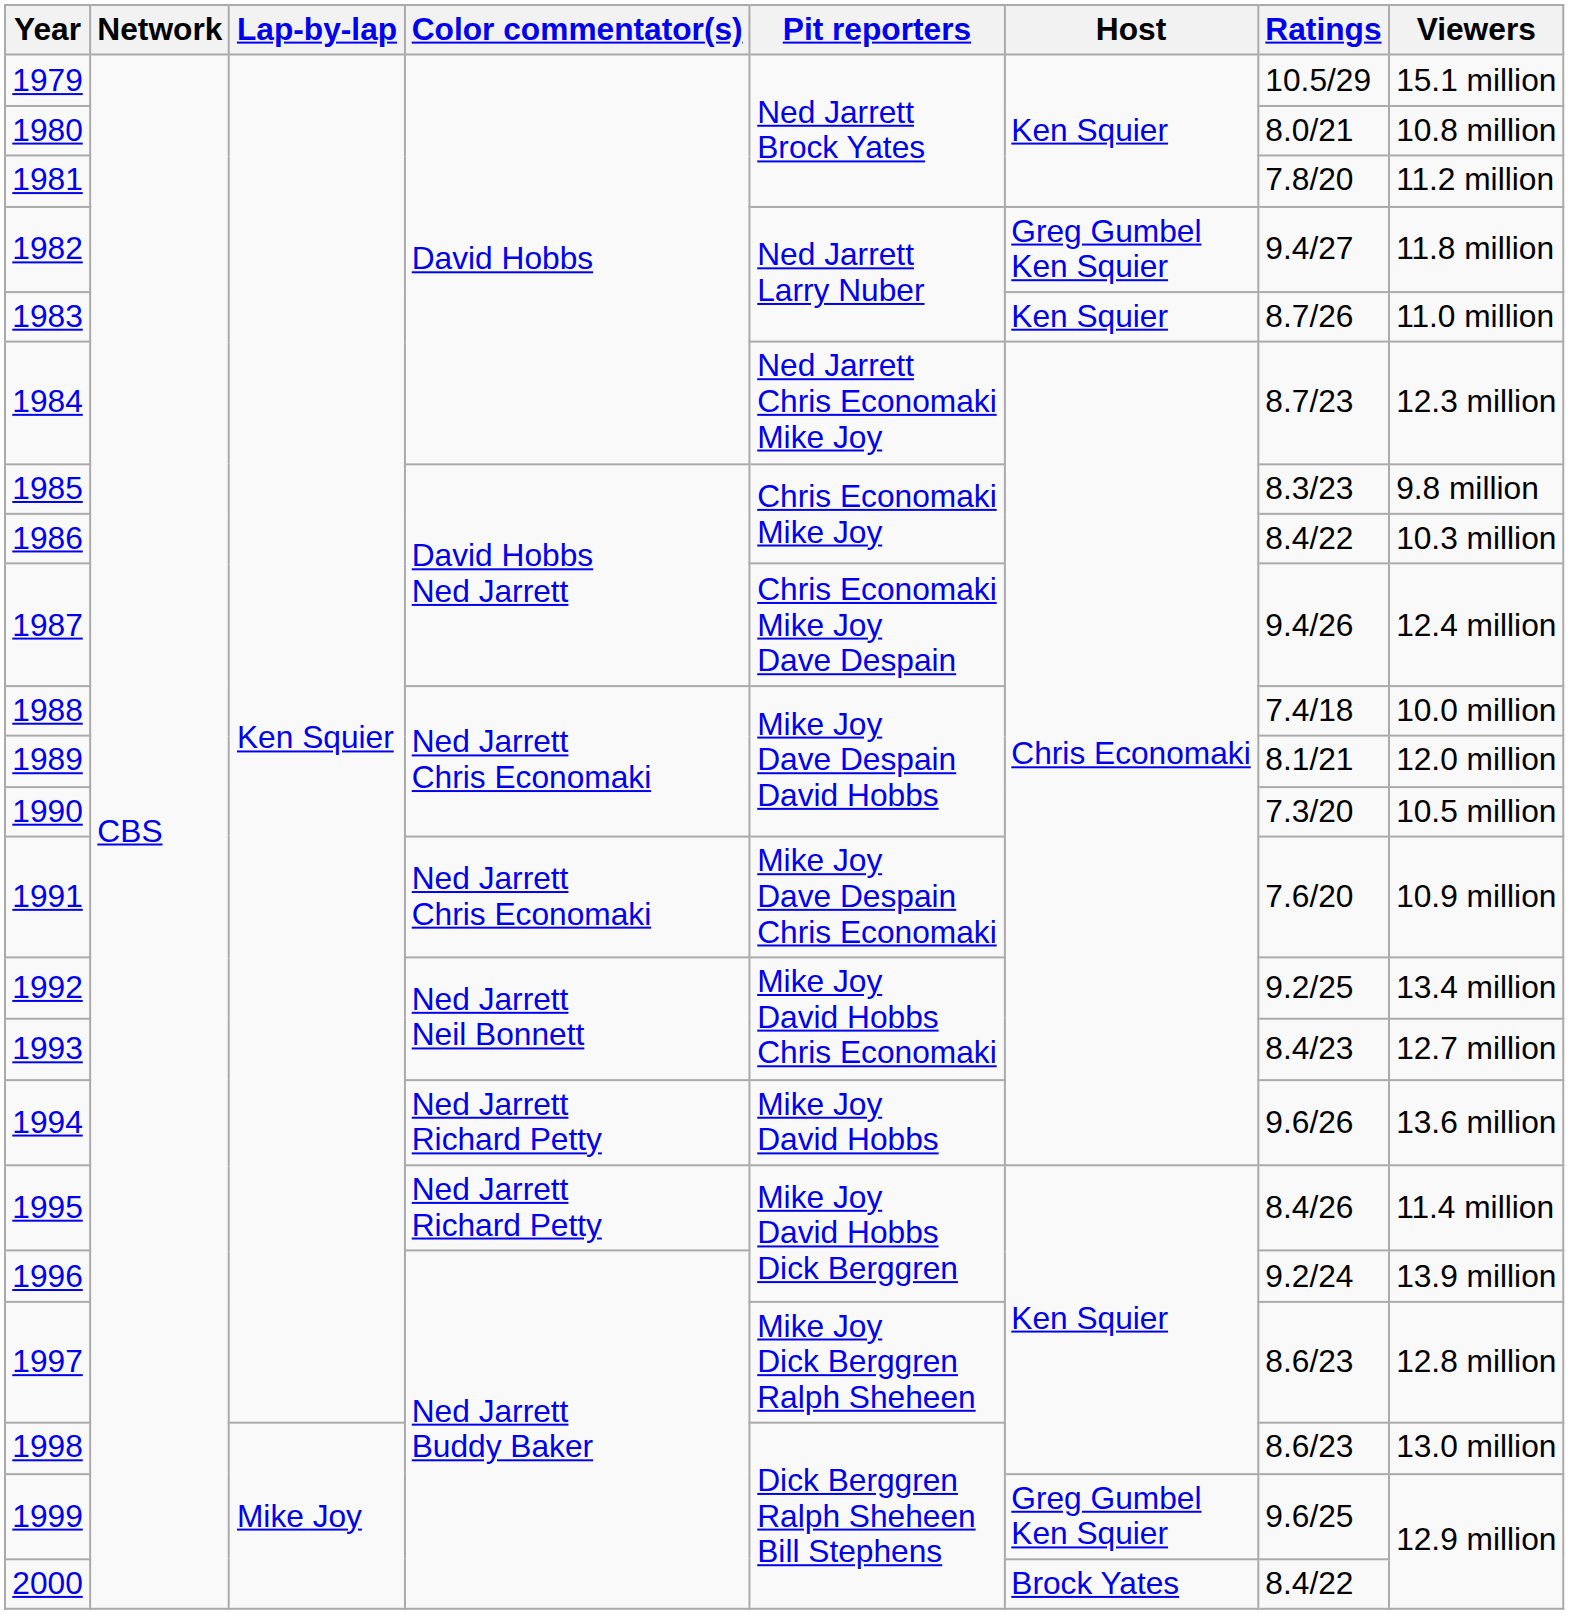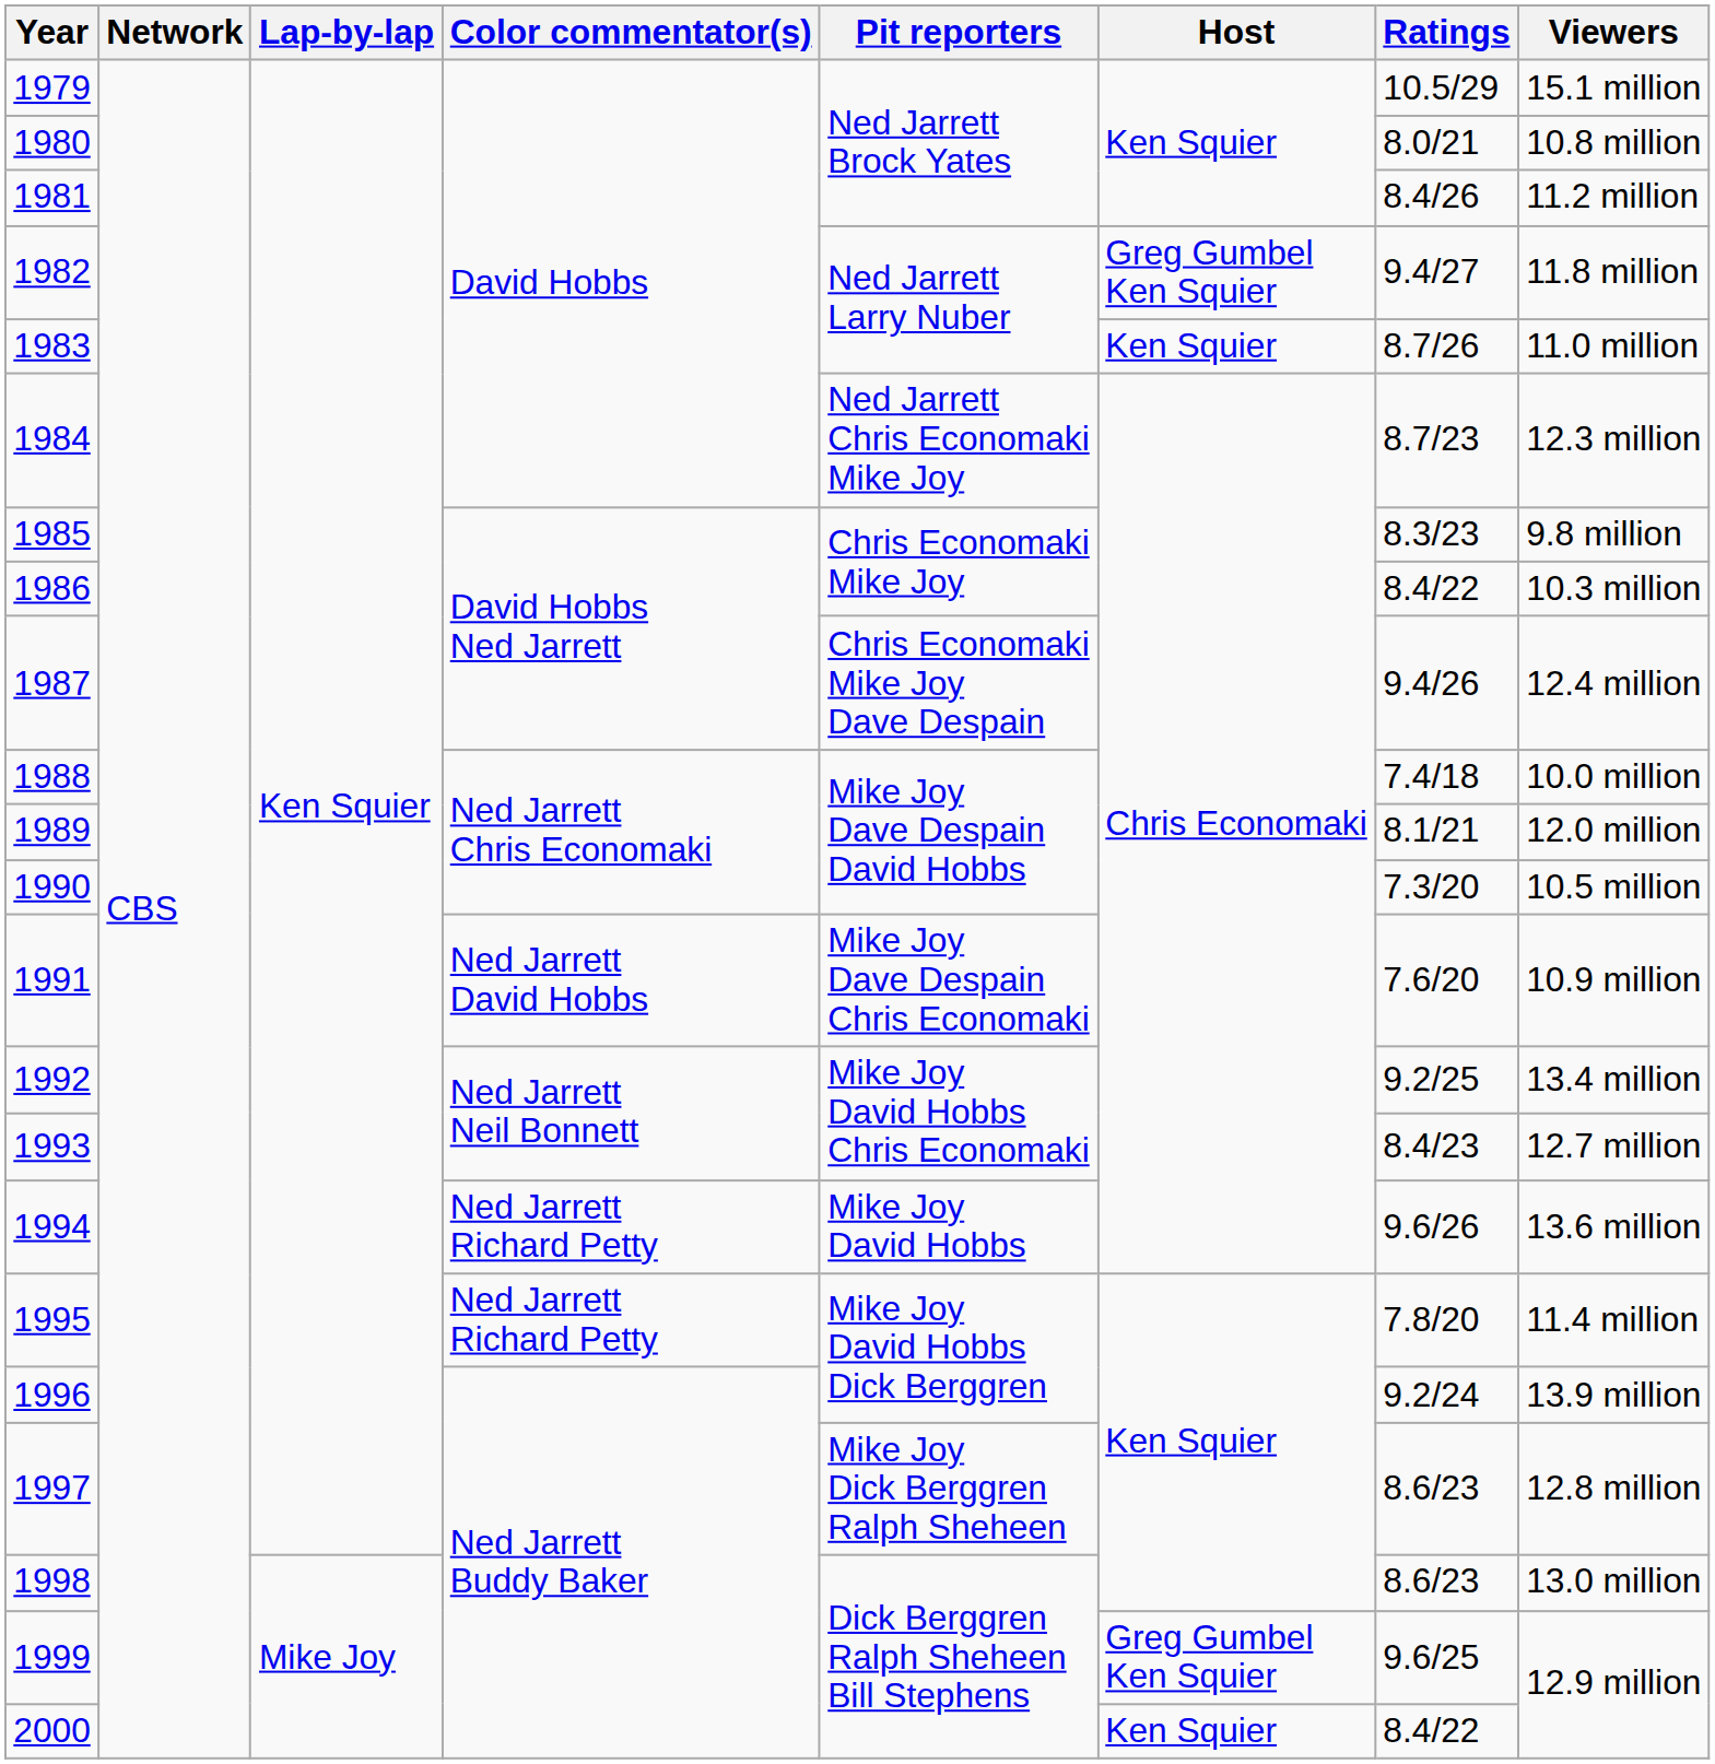 <table class="wikitable">
 <tr>
 <th>Year</th>
 <th>Network</th>
 <th><a href='#'>Lap-by-lap</a></th>
 <th><a href='#'>Color commentator(s)</a></th>
 <th><a href='#'>Pit reporters</a></th>
 <th>Host</th>
 <th><a href='#'>Ratings</a></th>
 <th>Viewers</th>
 </tr>
 <tr>
 <td><a href='#'>1979</a></td>
 <td rowspan=22><a href='#'>CBS</a></td>
 <td rowspan=19><a href='#'>Ken Squier</a></td>
 <td rowspan=6><a href='#'>David Hobbs</a></td>
 <td rowspan=3><a href='#'>Ned Jarrett</a><br><a href='#'>Brock Yates</a></td>
 <td rowspan=3><a href='#'>Ken Squier</a></td>
 <td>10.5/29</td>
 <td>15.1 million</td>
 </tr>
 <tr>
 <td><a href='#'>1980</a></td>
 <td>8.0/21</td>
 <td>10.8 million</td>
 </tr>
 <tr>
 <td><a href='#'>1981</a></td>
-<td>7.8/20</td>
+<td>8.4/26</td>
 <td>11.2 million</td>
 </tr>
 <tr>
 <td><a href='#'>1982</a></td>
 <td rowspan=2><a href='#'>Ned Jarrett</a><br><a href='#'>Larry Nuber</a></td>
 <td><a href='#'>Greg Gumbel</a><br><a href='#'>Ken Squier</a></td>
 <td>9.4/27</td>
 <td>11.8 million</td>
 </tr>
 <tr>
 <td><a href='#'>1983</a></td>
 <td><a href='#'>Ken Squier</a></td>
 <td>8.7/26</td>
 <td>11.0 million</td>
 </tr>
 <tr>
 <td><a href='#'>1984</a></td>
 <td><a href='#'>Ned Jarrett</a><br><a href='#'>Chris Economaki</a><br><a href='#'>Mike Joy</a></td>
 <td rowspan=11><a href='#'>Chris Economaki</a></td>
 <td>8.7/23</td>
 <td>12.3 million</td>
 </tr>
 <tr>
 <td><a href='#'>1985</a></td>
 <td rowspan=3><a href='#'>David Hobbs</a><br><a href='#'>Ned Jarrett</a></td>
 <td rowspan=2><a href='#'>Chris Economaki</a><br><a href='#'>Mike Joy</a></td>
 <td>8.3/23</td>
 <td>9.8 million</td>
 </tr>
 <tr>
 <td><a href='#'>1986</a></td>
 <td>8.4/22</td>
 <td>10.3 million</td>
 </tr>
 <tr>
 <td><a href='#'>1987</a></td>
 <td><a href='#'>Chris Economaki</a><br><a href='#'>Mike Joy</a><br><a href='#'>Dave Despain</a></td>
 <td>9.4/26</td>
 <td>12.4 million</td>
 </tr>
 <tr>
 <td><a href='#'>1988</a></td>
 <td rowspan=3><a href='#'>Ned Jarrett</a><br><a href='#'>Chris Economaki</a></td>
 <td rowspan=3><a href='#'>Mike Joy</a><br><a href='#'>Dave Despain</a><br><a href='#'>David Hobbs</a></td>
 <td>7.4/18</td>
 <td>10.0 million</td>
 </tr>
 <tr>
 <td><a href='#'>1989</a></td>
 <td>8.1/21</td>
 <td>12.0 million</td>
 </tr>
 <tr>
 <td><a href='#'>1990</a></td>
 <td>7.3/20</td>
 <td>10.5 million</td>
 </tr>
 <tr>
 <td><a href='#'>1991</a></td>
-<td><a href='#'>Ned Jarrett</a><br><a href='#'>Chris Economaki</a></td>
+<td><a href='#'>Ned Jarrett</a><br><a href='#'>David Hobbs</a></td>
 <td><a href='#'>Mike Joy</a><br><a href='#'>Dave Despain</a><br><a href='#'>Chris Economaki</a></td>
 <td>7.6/20</td>
 <td>10.9 million</td>
 </tr>
 <tr>
 <td><a href='#'>1992</a></td>
 <td rowspan=2><a href='#'>Ned Jarrett</a><br><a href='#'>Neil Bonnett</a></td>
 <td rowspan=2><a href='#'>Mike Joy</a><br><a href='#'>David Hobbs</a><br><a href='#'>Chris Economaki</a></td>
 <td>9.2/25</td>
 <td>13.4 million</td>
 </tr>
 <tr>
 <td><a href='#'>1993</a></td>
 <td>8.4/23</td>
 <td>12.7 million</td>
 </tr>
 <tr>
 <td><a href='#'>1994</a></td>
 <td><a href='#'>Ned Jarrett</a><br><a href='#'>Richard Petty</a></td>
 <td><a href='#'>Mike Joy</a><br><a href='#'>David Hobbs</a></td>
 <td>9.6/26</td>
 <td>13.6 million</td>
 </tr>
 <tr>
 <td><a href='#'>1995</a></td>
 <td><a href='#'>Ned Jarrett</a><br><a href='#'>Richard Petty</a></td>
 <td rowspan=2><a href='#'>Mike Joy</a><br><a href='#'>David Hobbs</a><br><a href='#'>Dick Berggren</a></td>
 <td rowspan=4><a href='#'>Ken Squier</a></td>
-<td>8.4/26</td>
+<td>7.8/20</td>
 <td>11.4 million</td>
 </tr>
 <tr>
 <td><a href='#'>1996</a></td>
 <td rowspan=6><a href='#'>Ned Jarrett</a><br><a href='#'>Buddy Baker</a></td>
 <td>9.2/24</td>
 <td>13.9 million</td>
 </tr>
 <tr>
 <td><a href='#'>1997</a></td>
 <td><a href='#'>Mike Joy</a><br><a href='#'>Dick Berggren</a><br><a href='#'>Ralph Sheheen</a></td>
 <td>8.6/23</td>
 <td>12.8 million</td>
 </tr>
 <tr>
 <td><a href='#'>1998</a></td>
 <td rowspan=3><a href='#'>Mike Joy</a></td>
 <td rowspan=3><a href='#'>Dick Berggren</a><br><a href='#'>Ralph Sheheen</a><br><a href='#'>Bill Stephens</a></td>
 <td>8.6/23</td>
 <td>13.0 million</td>
 </tr>
 <tr>
 <td><a href='#'>1999</a></td>
 <td><a href='#'>Greg Gumbel</a><br><a href='#'>Ken Squier</a></td>
 <td>9.6/25</td>
 <td rowspan=2>12.9 million</td>
 </tr>
 <tr>
 <td><a href='#'>2000</a></td>
-<td><a href='#'>Brock Yates</a></td>
+<td><a href='#'>Ken Squier</a></td>
 <td>8.4/22</td>
 </tr>
 </table>
